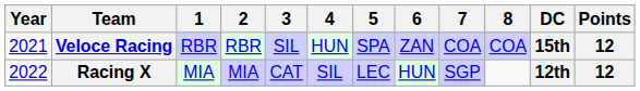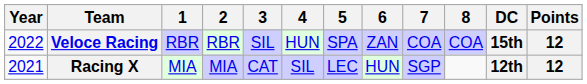 <table class="wikitable" style="text-align:center; font-size:90%">
 <tr>
 <th>Year</th>
 <th>Team</th>
 <th>1</th>
 <th>2</th>
 <th>3</th>
 <th>4</th>
 <th>5</th>
 <th>6</th>
 <th>7</th>
 <th>8</th>
 <th>DC</th>
 <th>Points</th>
 </tr>
 <tr>
-<td><a href='#'>2021</a></td>
+<td><a href='#'>2022</a></td>
 <th><a href='#'>Veloce Racing</a></th>
 <td style="background:#CFCFFF;"><a href='#'>RBR</a><br></td>
 <td style="background:#DFFFDF;"><a href='#'>RBR</a><br></td>
 <td style="background:#CFCFFF;"><a href='#'>SIL</a><br></td>
 <td style="background:#DFFFDF;"><a href='#'>HUN</a><br></td>
 <td style="background:#CFCFFF;"><a href='#'>SPA</a><br></td>
 <td style="background:#CFCFFF;"><a href='#'>ZAN</a><br></td>
 <td style="background:#CFCFFF;"><a href='#'>COA</a><br></td>
 <td style="background:#CFCFFF;"><a href='#'>COA</a><br></td>
 <th>15th</th>
 <th>12</th>
 </tr>
 <tr>
-<td><a href='#'>2022</a></td>
+<td><a href='#'>2021</a></td>
 <th>Racing X</th>
 <td style="background:#dfffdf;"><a href='#'>MIA</a><br></td>
 <td style="background:#CFCFFF;"><a href='#'>MIA</a><br></td>
 <td style="background:#CFCFFF;"><a href='#'>CAT</a><br></td>
 <td style="background:#CFCFFF;"><a href='#'>SIL</a><br></td>
 <td style="background:#cfcfff;"><a href='#'>LEC</a><br></td>
 <td style="background:#dfffdf;"><a href='#'>HUN</a><br></td>
 <td style="background:#CFCFFF;"><a href='#'>SGP</a><br></td>
 <td></td>
 <th>12th</th>
 <th>12</th>
 </tr>
 </table>
